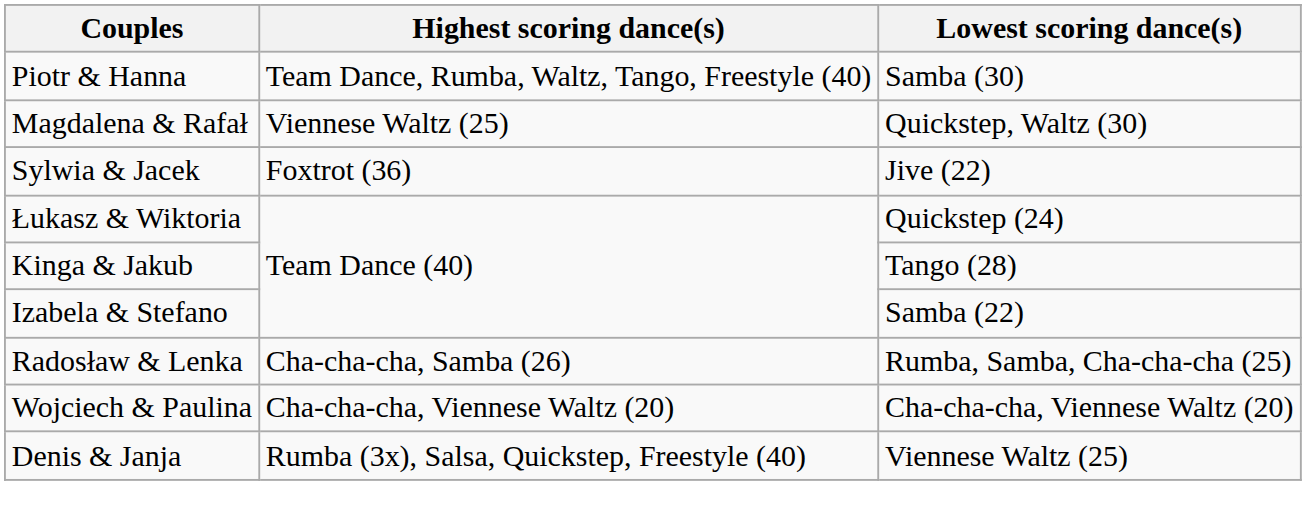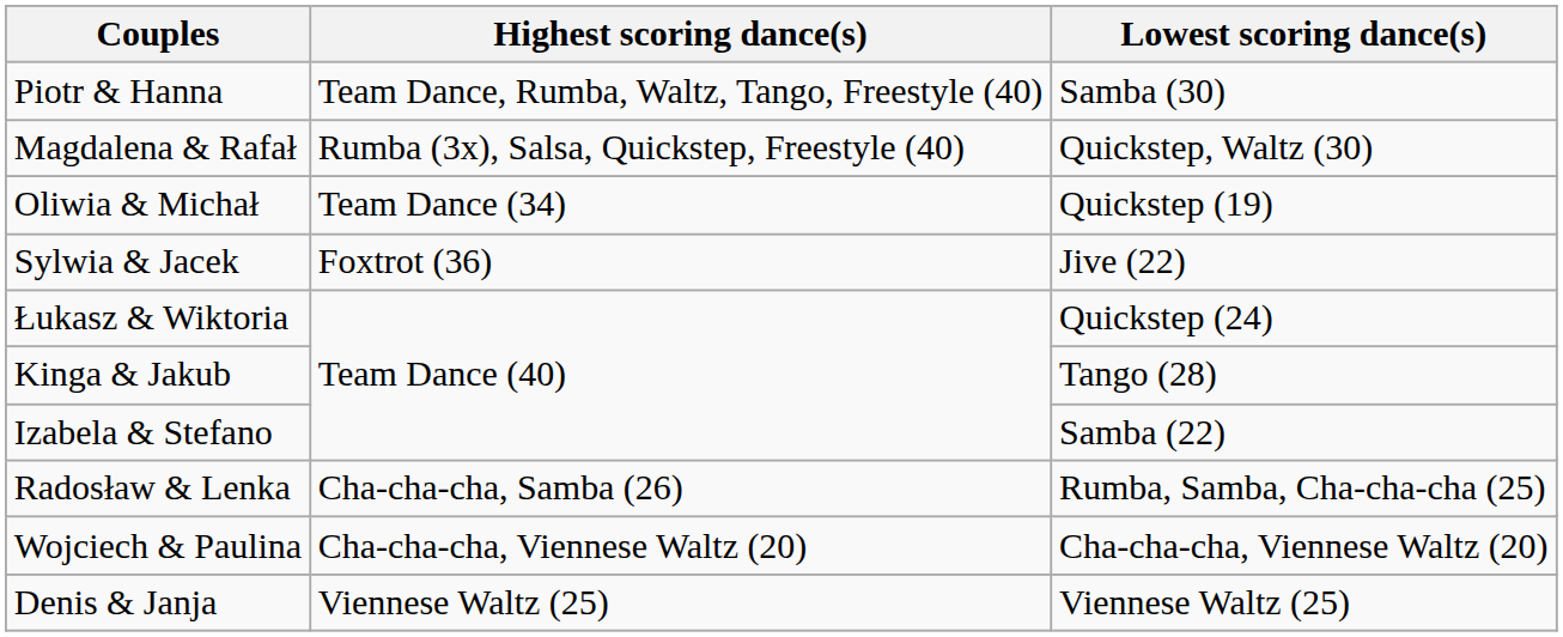 <table class="wikitable">
 <tr>
 <th>Couples</th>
 <th>Highest scoring dance(s)</th>
 <th>Lowest scoring dance(s)</th>
 </tr>
 <tr>
 <td>Piotr & Hanna</td>
 <td>Team Dance, Rumba, Waltz, Tango, Freestyle (40)</td>
 <td>Samba (30)</td>
 </tr>
 <tr>
 <td>Magdalena & Rafał</td>
-<td>Viennese Waltz (25)</td>
+<td>Rumba (3x), Salsa, Quickstep, Freestyle (40)</td>
 <td>Quickstep, Waltz (30)</td>
+</tr>
+<tr>
+<td>Oliwia & Michał</td>
+<td>Team Dance (34)</td>
+<td>Quickstep (19)</td>
 </tr>
 <tr>
 <td>Sylwia & Jacek</td>
 <td>Foxtrot (36)</td>
 <td>Jive (22)</td>
 </tr>
 <tr>
 <td>Łukasz & Wiktoria</td>
 <td rowspan="3">Team Dance (40)</td>
 <td>Quickstep (24)</td>
 </tr>
 <tr>
 <td>Kinga & Jakub</td>
 <td>Tango (28)</td>
 </tr>
 <tr>
 <td>Izabela & Stefano</td>
 <td>Samba (22)</td>
 </tr>
 <tr>
 <td>Radosław & Lenka</td>
 <td>Cha-cha-cha, Samba (26)</td>
 <td>Rumba, Samba, Cha-cha-cha (25)</td>
 </tr>
 <tr>
 <td>Wojciech & Paulina</td>
 <td>Cha-cha-cha, Viennese Waltz (20)</td>
 <td>Cha-cha-cha, Viennese Waltz (20)</td>
 </tr>
 <tr>
 <td>Denis & Janja</td>
-<td>Rumba (3x), Salsa, Quickstep, Freestyle (40)</td>
+<td>Viennese Waltz (25)</td>
 <td>Viennese Waltz (25)</td>
 </tr>
 </table>
